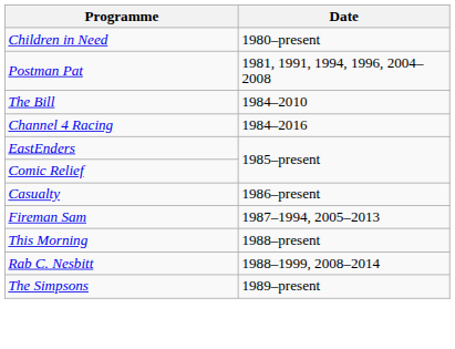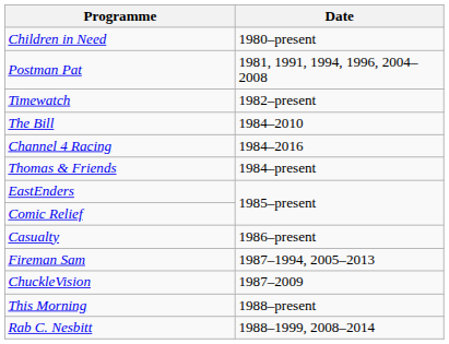 <table class="wikitable">
 <tr>
 <th width=250>Programme</th>
 <th width=225>Date</th>
 </tr>
 <tr>
 <td><em><a href='#'>Children in Need</a></em></td>
 <td>1980–present</td>
 </tr>
 <tr>
 <td><em><a href='#'>Postman Pat</a></em></td>
 <td>1981, 1991, 1994, 1996, 2004–2008</td>
 </tr>
 <tr>
+<td><em><a href='#'>Timewatch</a></em></td>
+<td>1982–present</td>
+</tr>
+<tr>
 <td><em><a href='#'>The Bill</a></em></td>
 <td>1984–2010</td>
 </tr>
 <tr>
 <td><em><a href='#'>Channel 4 Racing</a></em></td>
 <td>1984–2016</td>
+</tr>
+<tr>
+<td><em><a href='#'>Thomas & Friends</a></em></td>
+<td>1984–present</td>
 </tr>
 <tr>
 <td><em><a href='#'>EastEnders</a></em></td>
 <td rowspan="2">1985–present</td>
 </tr>
 <tr>
 <td><em><a href='#'>Comic Relief</a></em></td>
 </tr>
 <tr>
 <td><em><a href='#'>Casualty</a></em></td>
 <td>1986–present</td>
 </tr>
 <tr>
 <td><em><a href='#'>Fireman Sam</a></em></td>
 <td>1987–1994, 2005–2013</td>
 </tr>
 <tr>
+<td><em><a href='#'>ChuckleVision</a></em></td>
+<td>1987–2009</td>
+</tr>
+<tr>
 <td><em><a href='#'>This Morning</a></em></td>
 <td>1988–present</td>
 </tr>
 <tr>
 <td><em><a href='#'>Rab C. Nesbitt</a></em></td>
 <td>1988–1999, 2008–2014</td>
 </tr>
-<tr>
-<td><em><a href='#'>The Simpsons</a></em></td>
-<td>1989–present</td>
-</tr>
 </table>
